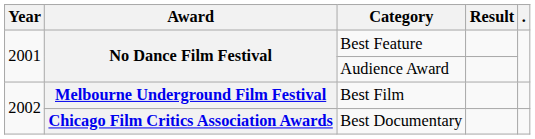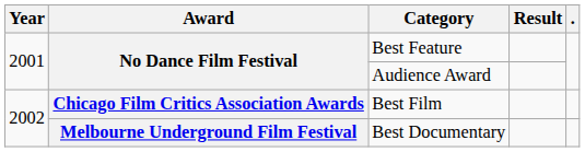 <table class="wikitable plainrowheaders">
 <tr>
 <th>Year</th>
 <th>Award</th>
 <th>Category</th>
 <th>Result</th>
 <th>.</th>
 </tr>
 <tr>
 <td rowspan="2">2001</td>
 <th scope="row" align="left" rowspan="2">No Dance Film Festival</th>
 <td>Best Feature</td>
 <td></td>
 <td rowspan="2"></td>
 </tr>
 <tr>
 <td>Audience Award</td>
 <td></td>
 </tr>
 <tr>
 <td rowspan="2">2002</td>
-<th scope="row" align="left"><a href='#'>Melbourne Underground Film Festival</a></th>
+<th scope="row" align="left"><a href='#'>Chicago Film Critics Association Awards</a></th>
 <td>Best Film</td>
 <td></td>
 <td></td>
 </tr>
 <tr>
-<th scope="row" align="left"><a href='#'>Chicago Film Critics Association Awards</a></th>
+<th scope="row" align="left"><a href='#'>Melbourne Underground Film Festival</a></th>
 <td>Best Documentary</td>
 <td></td>
 <td></td>
 </tr>
 </table>
